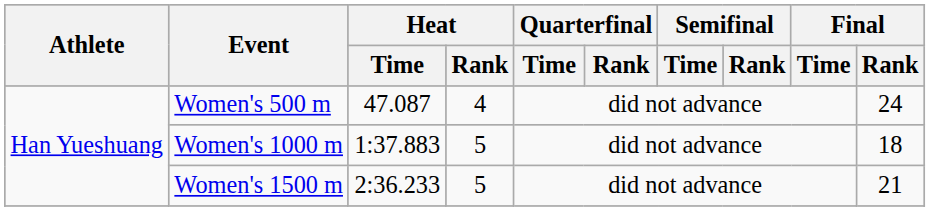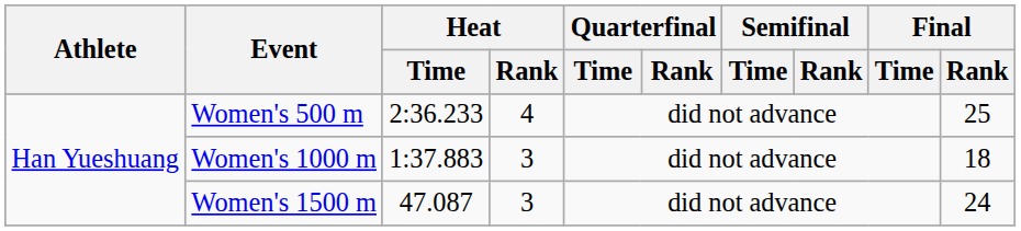 <table class="wikitable" style="font-size:90%">
 <tr>
 <th rowspan="2">Athlete</th>
 <th rowspan="2">Event</th>
 <th colspan="2">Heat</th>
 <th colspan="2">Quarterfinal</th>
 <th colspan="2">Semifinal</th>
 <th colspan="2">Final</th>
 </tr>
 <tr>
 <th>Time</th>
 <th>Rank</th>
 <th>Time</th>
 <th>Rank</th>
 <th>Time</th>
 <th>Rank</th>
 <th>Time</th>
 <th>Rank</th>
 </tr>
 <tr>
 <td rowspan=3><a href='#'>Han Yueshuang</a></td>
 <td><a href='#'>Women's 500 m</a></td>
-<td align="center">47.087</td>
+<td align="center">2:36.233</td>
 <td align="center">4</td>
 <td colspan=5 align="center">did not advance</td>
-<td align="center">24</td>
+<td align="center">25</td>
 </tr>
 <tr>
 <td><a href='#'>Women's 1000 m</a></td>
 <td align="center">1:37.883</td>
-<td align="center">5</td>
+<td align="center">3</td>
 <td colspan=5 align="center">did not advance</td>
 <td align="center">18</td>
 </tr>
 <tr>
 <td><a href='#'>Women's 1500 m</a></td>
-<td align="center">2:36.233</td>
-<td align="center">5</td>
+<td align="center">47.087</td>
+<td align="center">3</td>
 <td colspan=5 align="center">did not advance</td>
-<td align="center">21</td>
+<td align="center">24</td>
 </tr>
 </table>
